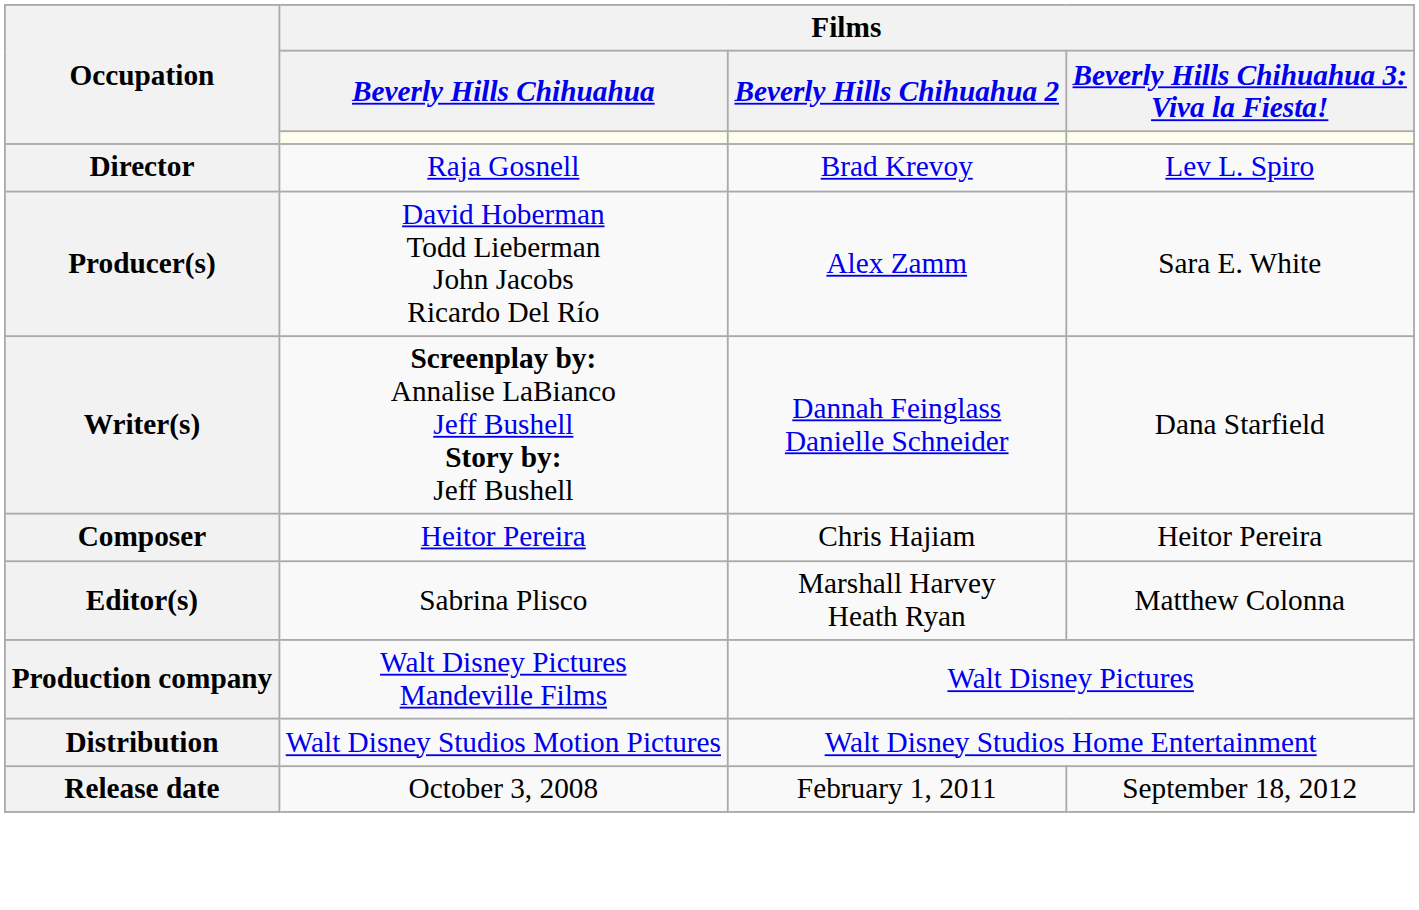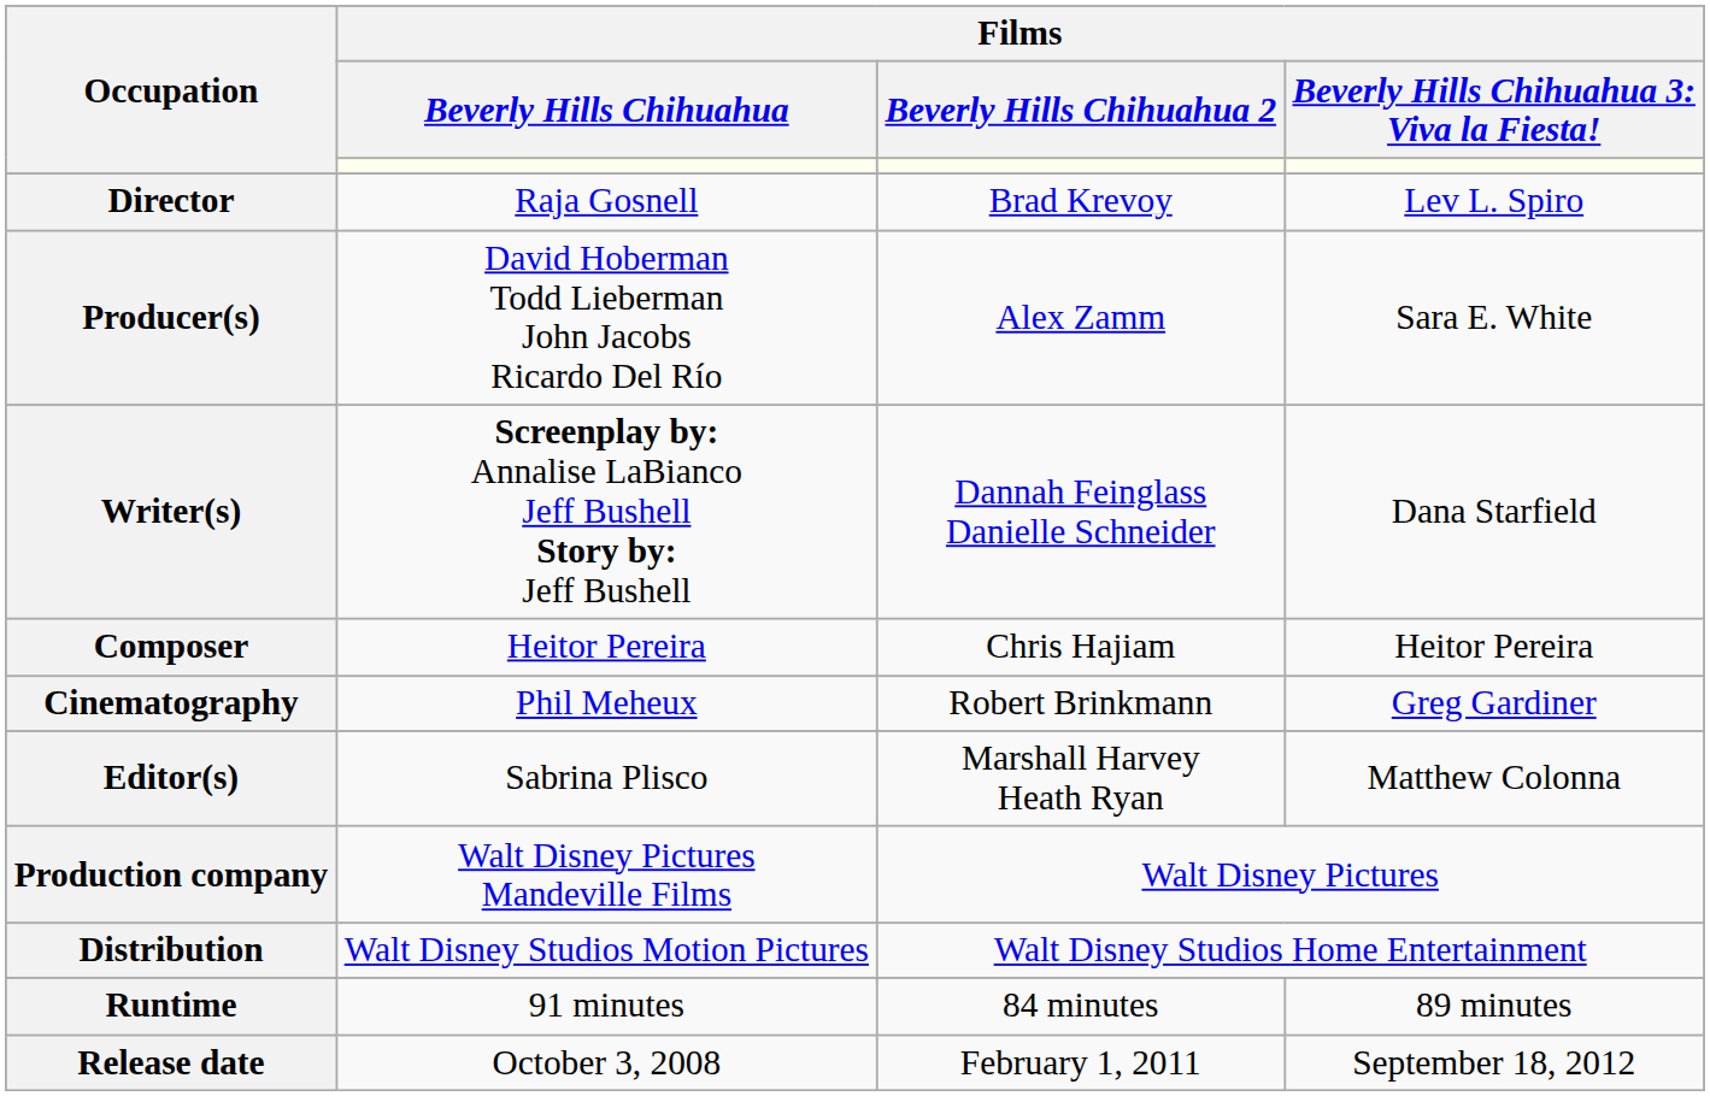 <table class="wikitable" style="text-align:center;">
 <tr>
 <th rowspan="3">Occupation</th>
 <th colspan="3">Films</th>
 </tr>
 <tr>
 <th><em><a href='#'>Beverly Hills Chihuahua</a></em></th>
 <th><em><a href='#'>Beverly Hills Chihuahua 2</a></em></th>
 <th><em><a href='#'>Beverly Hills Chihuahua 3:<br>Viva la Fiesta!</a></em></th>
 </tr>
 <tr>
 <th style="background:ivory;"></th>
 <th style="background:ivory;"></th>
 <th style="background:ivory;"></th>
 </tr>
 <tr>
 <th>Director</th>
 <td><a href='#'>Raja Gosnell</a></td>
 <td><a href='#'>Brad Krevoy</a></td>
 <td><a href='#'>Lev L. Spiro</a></td>
 </tr>
 <tr>
 <th>Producer(s)</th>
 <td><a href='#'>David Hoberman</a><br>Todd Lieberman<br>John Jacobs<br>Ricardo Del Río</td>
 <td><a href='#'>Alex Zamm</a></td>
 <td>Sara E. White</td>
 </tr>
 <tr>
 <th>Writer(s)</th>
 <td><strong>Screenplay by:</strong><br>Annalise LaBianco<br><a href='#'>Jeff Bushell</a><br><strong>Story by:</strong><br>Jeff Bushell</td>
 <td><a href='#'>Dannah Feinglass</a><br><a href='#'>Danielle Schneider</a></td>
 <td>Dana Starfield</td>
 </tr>
 <tr>
 <th>Composer</th>
 <td><a href='#'>Heitor Pereira</a></td>
 <td>Chris Hajiam</td>
 <td>Heitor Pereira</td>
 </tr>
 <tr>
+<th>Cinematography</th>
+<td><a href='#'>Phil Meheux</a></td>
+<td>Robert Brinkmann</td>
+<td><a href='#'>Greg Gardiner</a></td>
+</tr>
+<tr>
 <th>Editor(s)</th>
 <td>Sabrina Plisco</td>
 <td>Marshall Harvey<br>Heath Ryan</td>
 <td>Matthew Colonna</td>
 </tr>
 <tr>
 <th>Production company</th>
 <td><a href='#'>Walt Disney Pictures</a><br><a href='#'>Mandeville Films</a></td>
 <td colspan="2"><a href='#'>Walt Disney Pictures</a></td>
 </tr>
 <tr>
 <th>Distribution</th>
 <td><a href='#'>Walt Disney Studios Motion Pictures</a></td>
 <td colspan="2"><a href='#'>Walt Disney Studios Home Entertainment</a></td>
 </tr>
 <tr>
+<th>Runtime</th>
+<td>91 minutes</td>
+<td>84 minutes</td>
+<td>89 minutes</td>
+</tr>
+<tr>
 <th>Release date</th>
 <td>October 3, 2008</td>
 <td>February 1, 2011</td>
 <td>September 18, 2012</td>
 </tr>
 </table>
